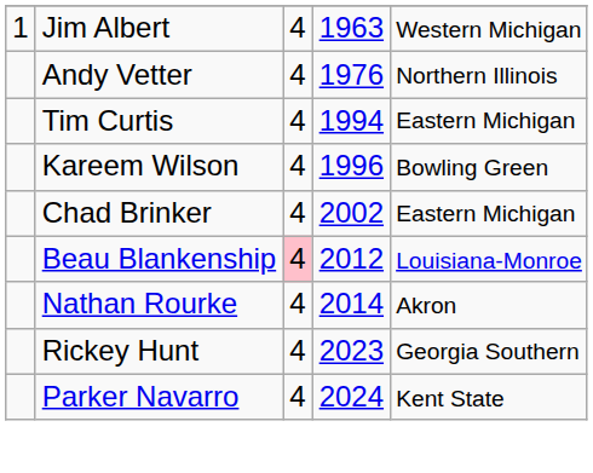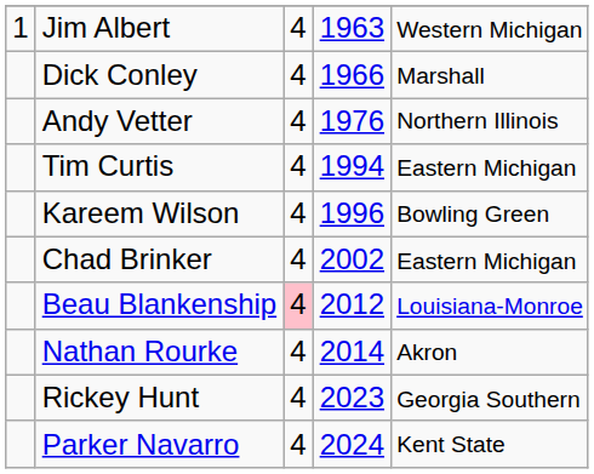 <table class="wikitable">
 <tr>
 </tr>
 <tr>
 <td>1</td>
 <td>Jim Albert</td>
 <td>4</td>
 <td><a href='#'>1963</a></td>
 <td style="font-size:80%;">Western Michigan</td>
+</tr>
+<tr>
+<td></td>
+<td>Dick Conley</td>
+<td>4</td>
+<td><a href='#'>1966</a></td>
+<td style="font-size:80%;">Marshall</td>
 </tr>
 <tr>
 <td></td>
 <td>Andy Vetter</td>
 <td>4</td>
 <td><a href='#'>1976</a></td>
 <td style="font-size:80%;">Northern Illinois</td>
 </tr>
 <tr>
 <td></td>
 <td>Tim Curtis</td>
 <td>4</td>
 <td><a href='#'>1994</a></td>
 <td style="font-size:80%;">Eastern Michigan</td>
 </tr>
 <tr>
 <td></td>
 <td>Kareem Wilson</td>
 <td>4</td>
 <td><a href='#'>1996</a></td>
 <td style="font-size:80%;">Bowling Green</td>
 </tr>
 <tr>
 <td></td>
 <td>Chad Brinker</td>
 <td>4</td>
 <td><a href='#'>2002</a></td>
 <td style="font-size:80%;">Eastern Michigan</td>
 </tr>
 <tr>
 <td></td>
 <td><a href='#'>Beau Blankenship</a></td>
 <td style="background: pink;">4</td>
 <td><a href='#'>2012</a></td>
 <td style="font-size:80%;"><a href='#'>Louisiana-Monroe</a></td>
 </tr>
 <tr>
 <td></td>
 <td><a href='#'>Nathan Rourke</a></td>
 <td>4</td>
 <td><a href='#'>2014</a></td>
 <td style="font-size:80%;">Akron</td>
 </tr>
 <tr>
 <td></td>
 <td>Rickey Hunt</td>
 <td>4</td>
 <td><a href='#'>2023</a></td>
 <td style="font-size:80%;">Georgia Southern</td>
 </tr>
 <tr>
 <td></td>
 <td><a href='#'>Parker Navarro</a></td>
 <td>4</td>
 <td><a href='#'>2024</a></td>
 <td style="font-size:80%;">Kent State</td>
 </tr>
 </table>
